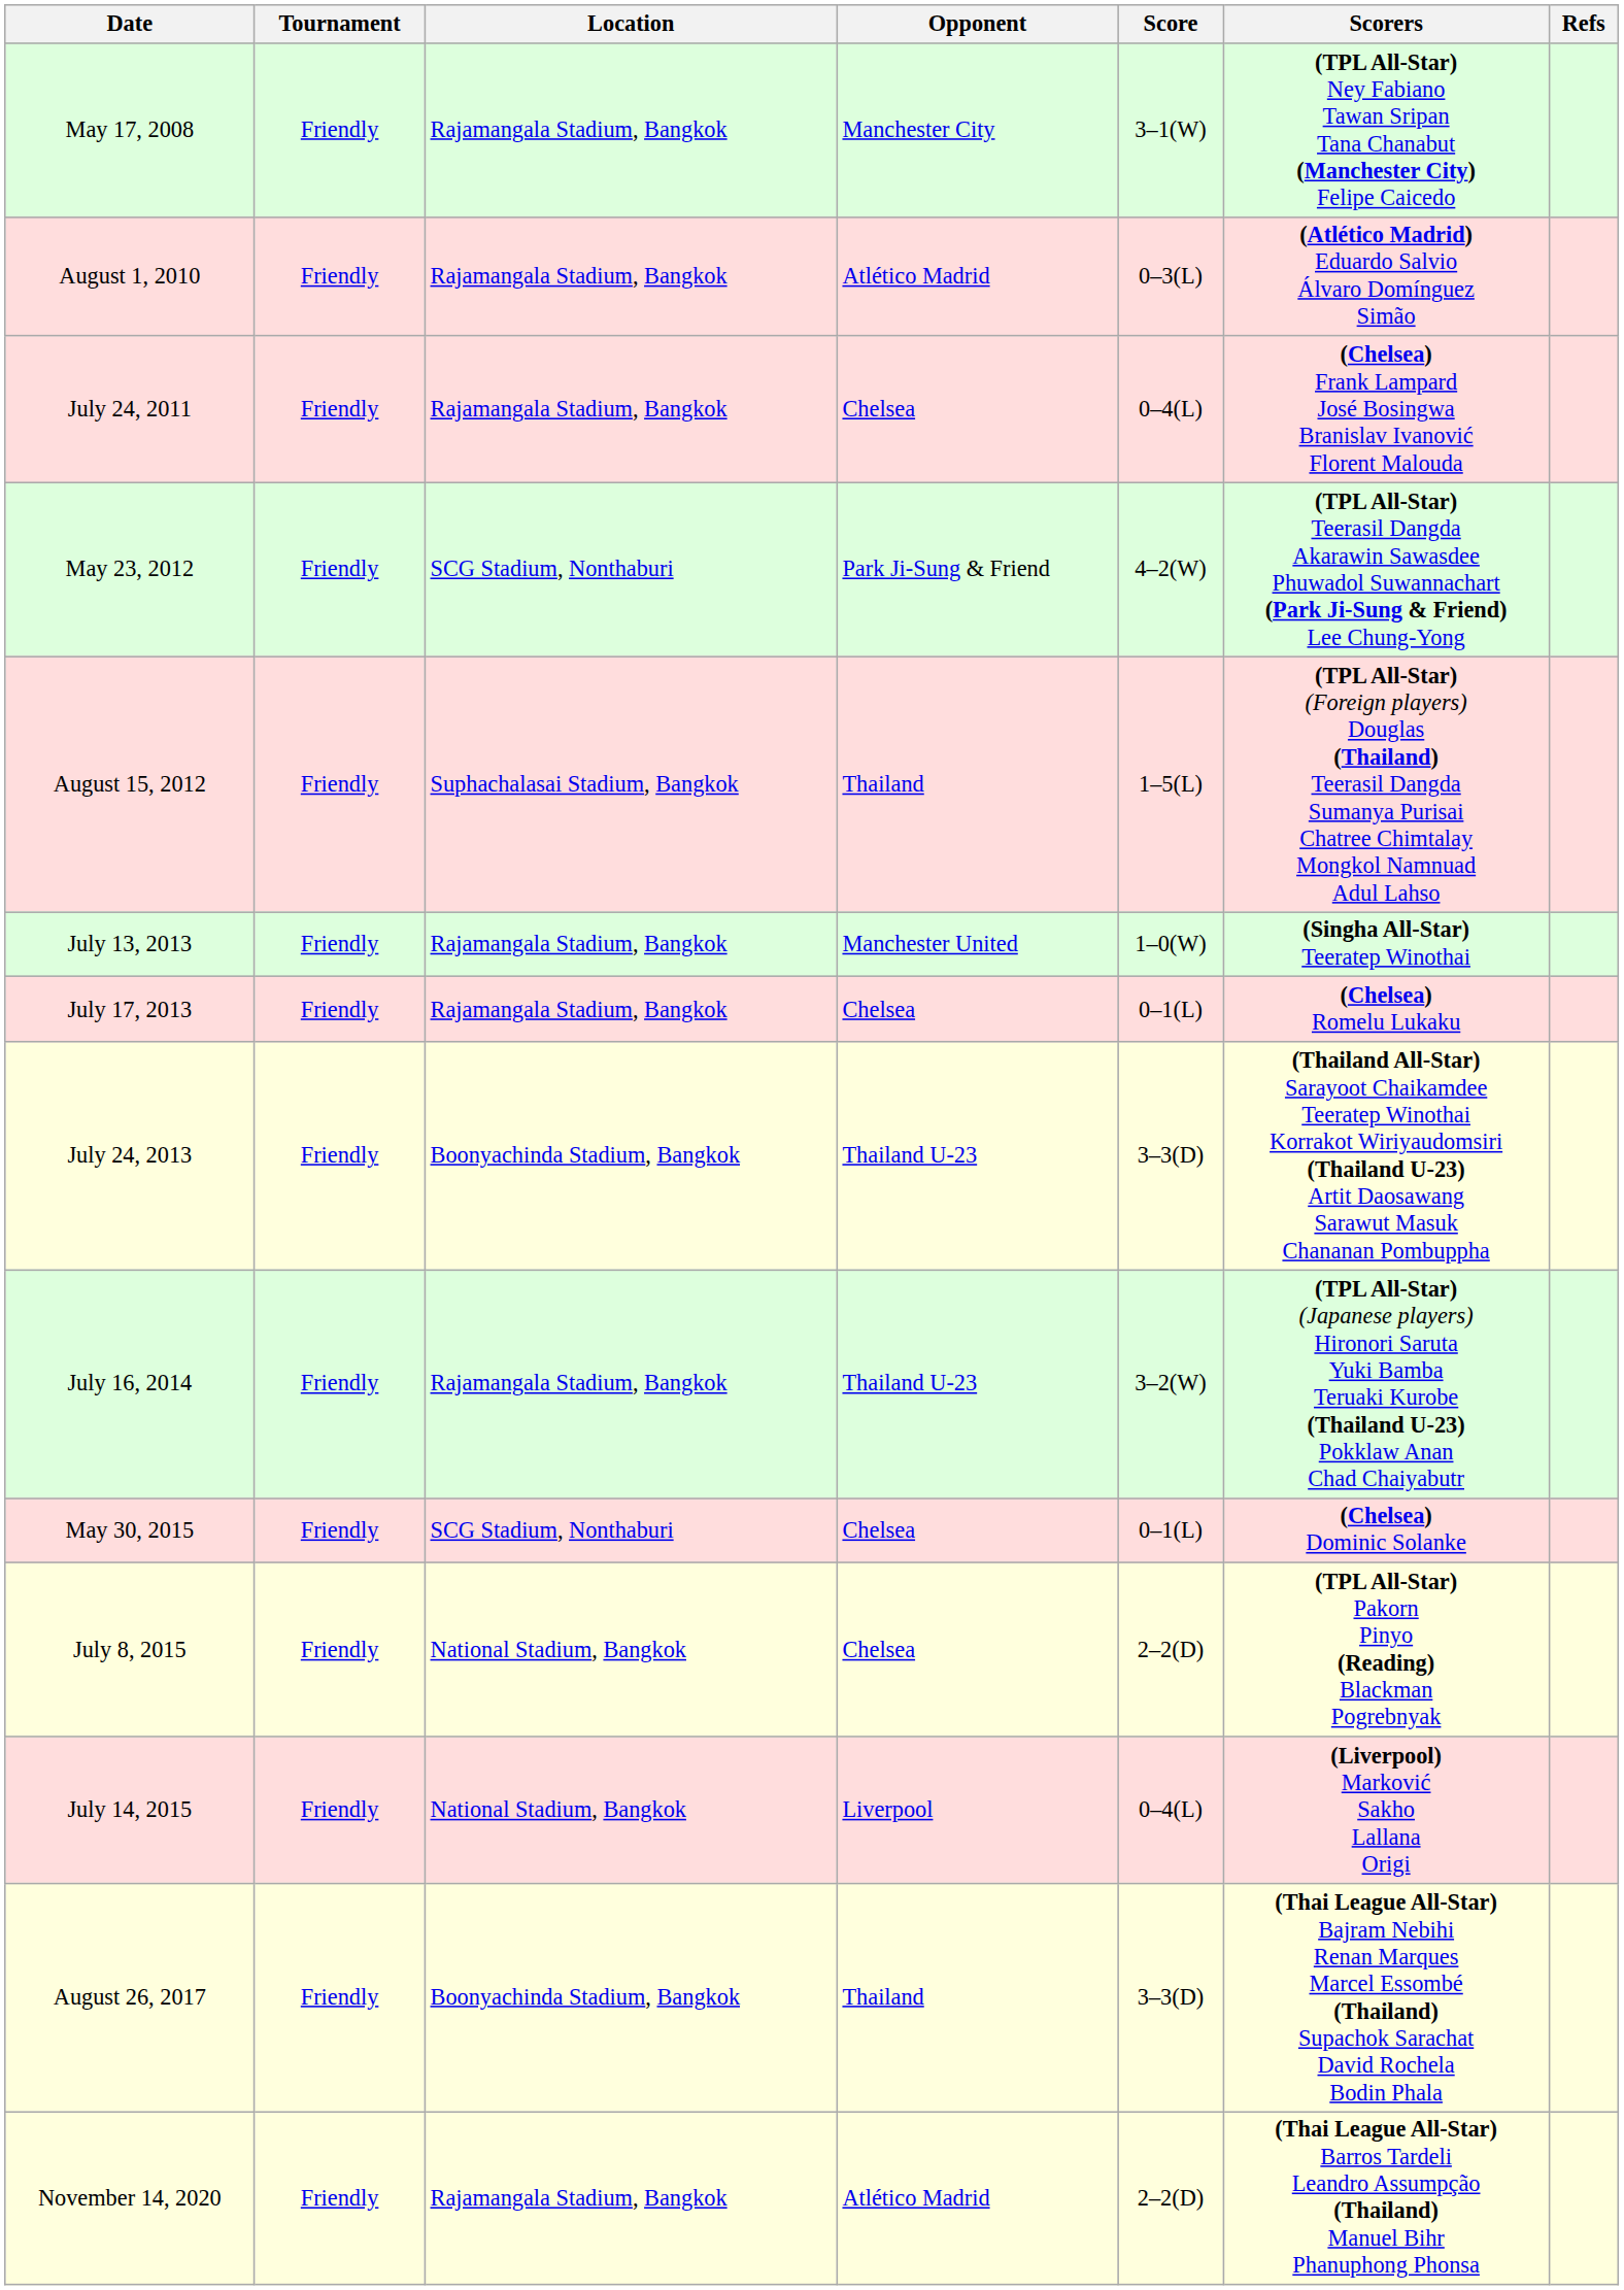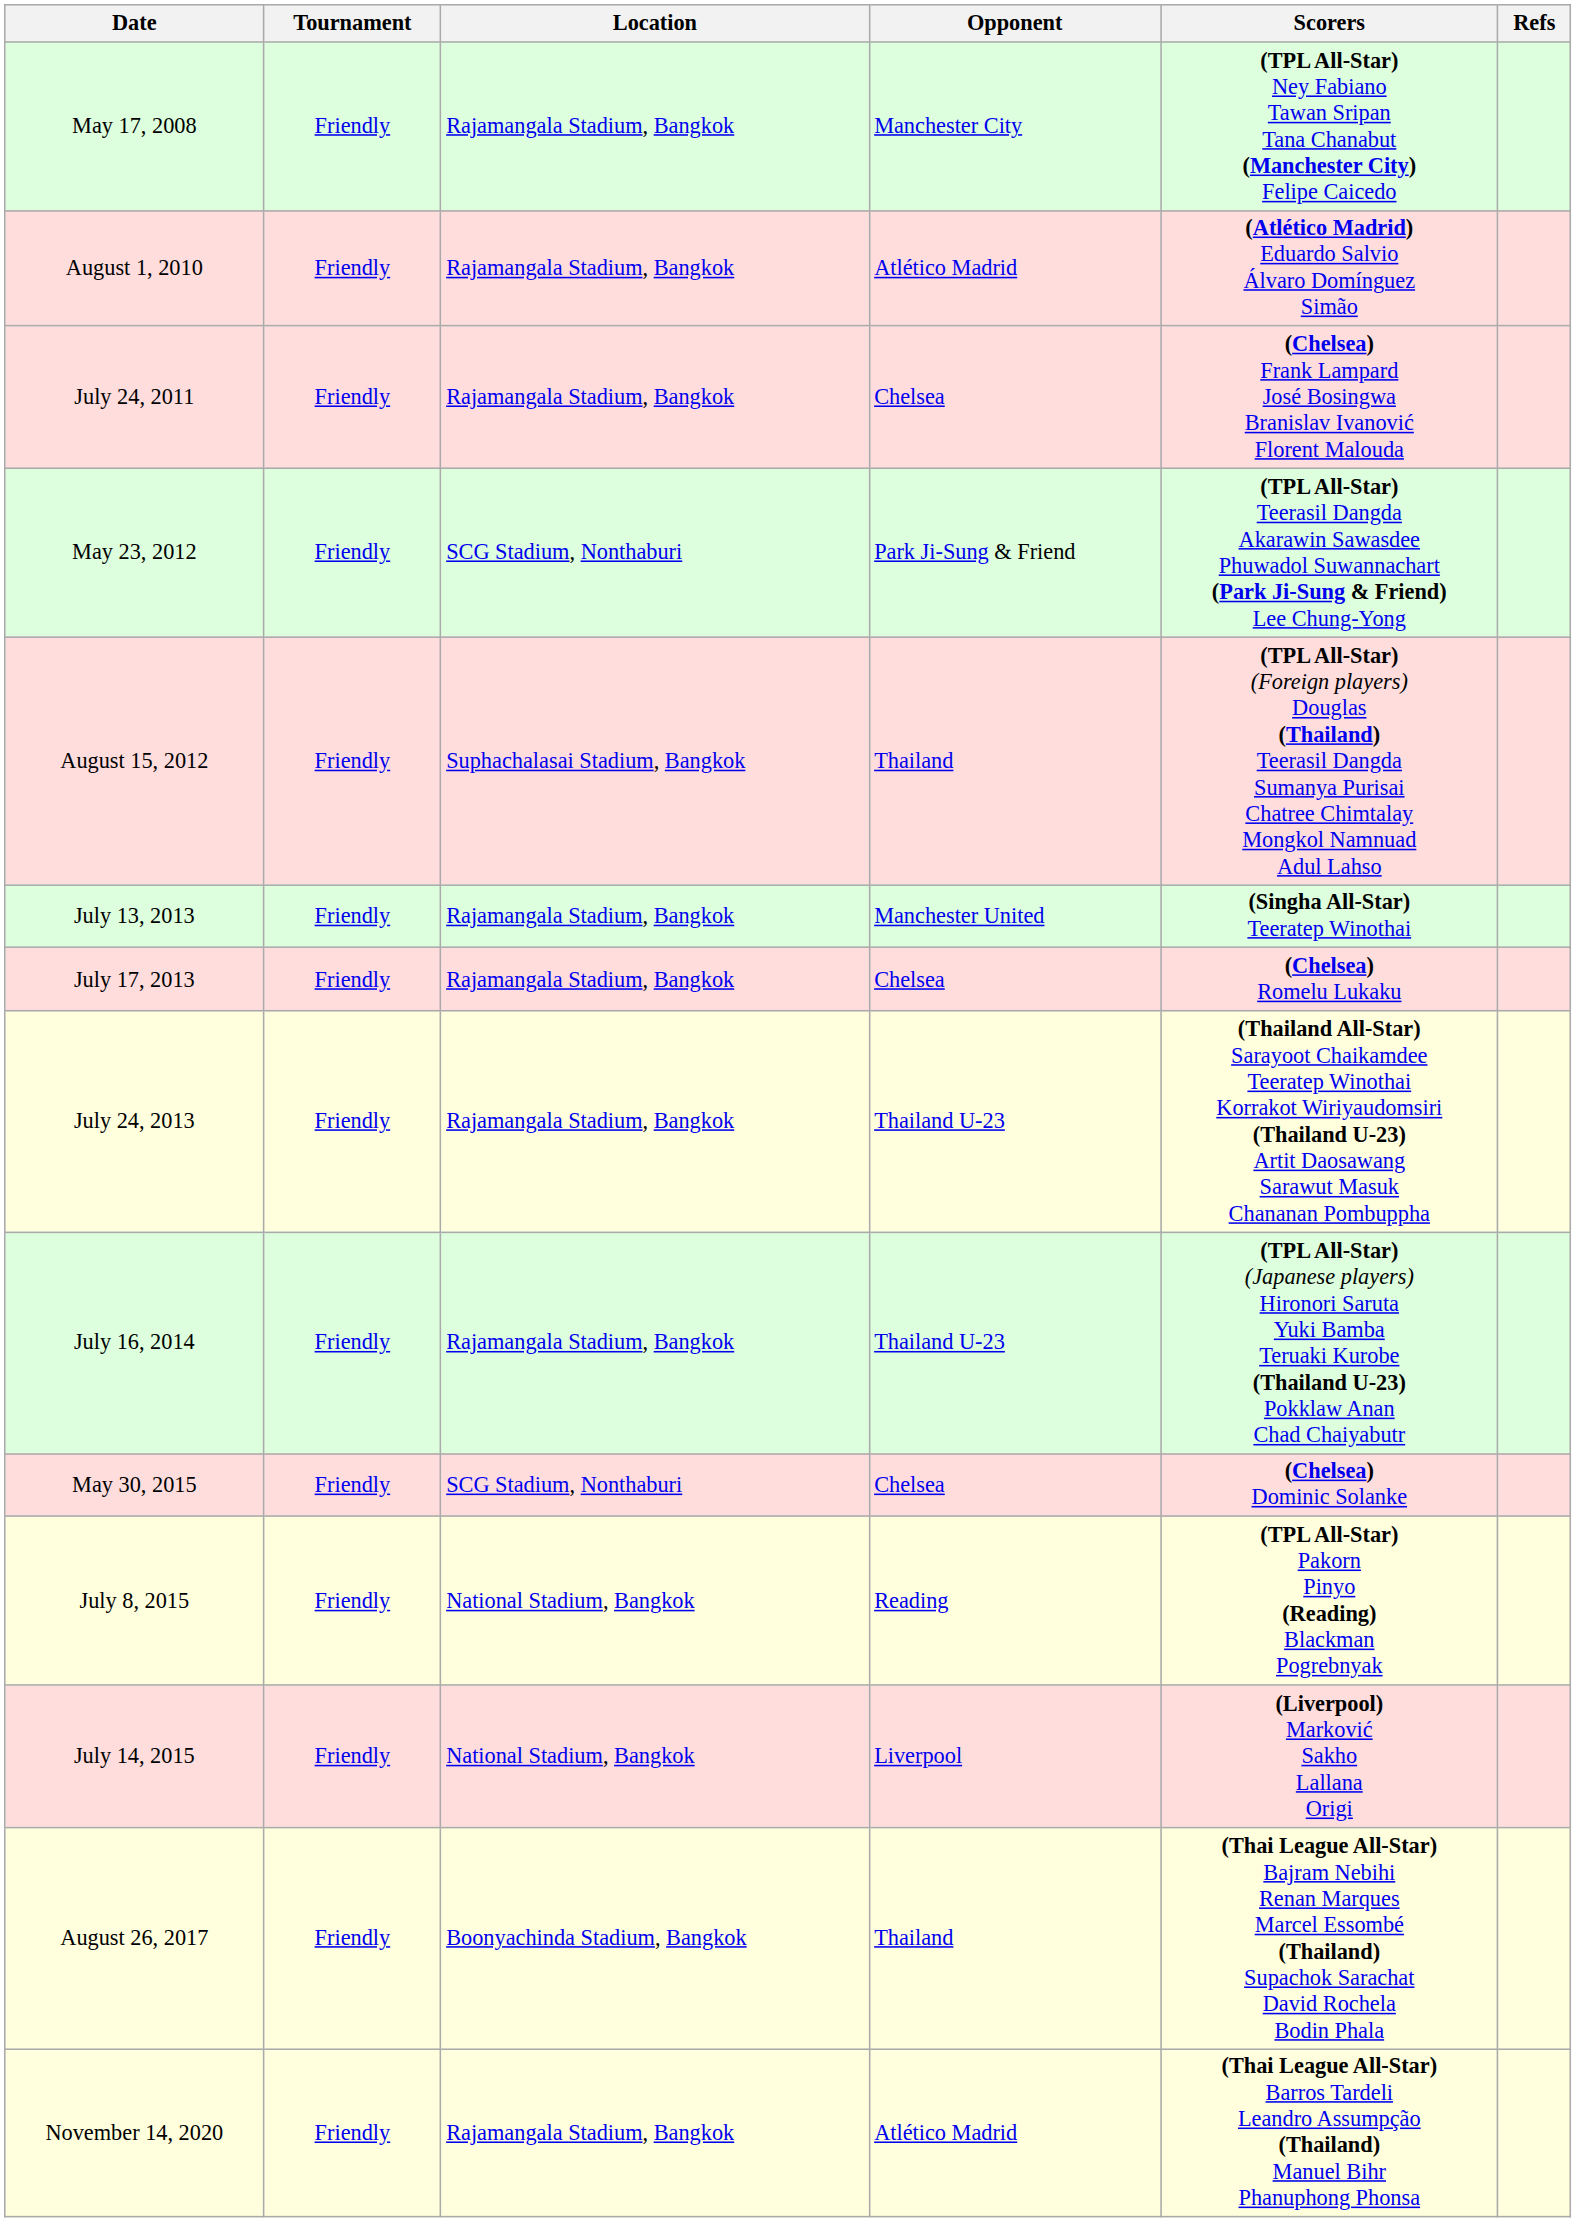 <table class="wikitable" width=80% style="font-size: 90%">
 <tr>
 <th>Date</th>
 <th>Tournament</th>
 <th>Location</th>
 <th>Opponent</th>
-<th>Score</th>
 <th>Scorers</th>
 <th>Refs</th>
 </tr>
 <tr style="background:#dfd;">
 <td style="text-align:center;">May 17, 2008</td>
 <td style="text-align:center;"><a href='#'>Friendly</a></td>
 <td><a href='#'>Rajamangala Stadium</a>, <a href='#'>Bangkok</a></td>
 <td> <a href='#'>Manchester City</a></td>
-<td style="text-align:center;">3–1(W)</td>
 <td style="text-align:center;"><strong>(TPL All-Star)</strong> <br><a href='#'>Ney Fabiano</a>  <br> <a href='#'>Tawan Sripan</a>  <br> <a href='#'>Tana Chanabut</a>  <br> <strong>(<a href='#'>Manchester City</a>)</strong> <br> <a href='#'>Felipe Caicedo</a> </td>
 <td></td>
 </tr>
 <tr style="background:#fdd;">
 <td style="text-align:center;">August 1, 2010</td>
 <td style="text-align:center;"><a href='#'>Friendly</a></td>
 <td><a href='#'>Rajamangala Stadium</a>, <a href='#'>Bangkok</a></td>
 <td> <a href='#'>Atlético Madrid</a></td>
-<td style="text-align:center;">0–3(L)</td>
 <td style="text-align:center;"><strong>(<a href='#'>Atlético Madrid</a>)</strong> <br><a href='#'>Eduardo Salvio</a>  <br> <a href='#'>Álvaro Domínguez</a>  <br> <a href='#'>Simão</a> </td>
 <td></td>
 </tr>
 <tr style="background:#fdd;">
 <td style="text-align:center;">July 24, 2011</td>
 <td style="text-align:center;"><a href='#'>Friendly</a></td>
 <td><a href='#'>Rajamangala Stadium</a>, <a href='#'>Bangkok</a></td>
 <td> <a href='#'>Chelsea</a></td>
-<td style="text-align:center;">0–4(L)</td>
 <td style="text-align:center;"><strong>(<a href='#'>Chelsea</a>)</strong> <br> <a href='#'>Frank Lampard</a>  <br> <a href='#'>José Bosingwa</a>  <br> <a href='#'>Branislav Ivanović</a>  <br> <a href='#'>Florent Malouda</a> </td>
 <td></td>
 </tr>
 <tr style="background:#dfd;">
 <td style="text-align:center;">May 23, 2012</td>
 <td style="text-align:center;"><a href='#'>Friendly</a></td>
 <td><a href='#'>SCG Stadium</a>, <a href='#'>Nonthaburi</a></td>
 <td> <a href='#'>Park Ji-Sung</a> & Friend</td>
-<td style="text-align:center;">4–2(W)</td>
 <td style="text-align:center;"><strong>(TPL All-Star)</strong> <br><a href='#'>Teerasil Dangda</a>  <br> <a href='#'>Akarawin Sawasdee</a>  <br> <a href='#'>Phuwadol Suwannachart</a>  <br> <strong>(<a href='#'>Park Ji-Sung</a> & Friend)</strong> <br> <a href='#'>Lee Chung-Yong</a> </td>
 <td></td>
 </tr>
 <tr style="background:#fdd;">
 <td style="text-align:center;">August 15, 2012</td>
 <td style="text-align:center;"><a href='#'>Friendly</a></td>
 <td><a href='#'>Suphachalasai Stadium</a>, <a href='#'>Bangkok</a></td>
 <td> <a href='#'>Thailand</a></td>
-<td style="text-align:center;">1–5(L)</td>
 <td style="text-align:center;"><strong>(TPL All-Star)</strong><br><em>(Foreign players)</em><br> <a href='#'>Douglas</a>  <br> <strong>(<a href='#'>Thailand</a>)</strong> <br> <a href='#'>Teerasil Dangda</a>  <br> <a href='#'>Sumanya Purisai</a>  <br> <a href='#'>Chatree Chimtalay</a>  <br> <a href='#'>Mongkol Namnuad</a>  <br> <a href='#'>Adul Lahso</a> </td>
 <td></td>
 </tr>
 <tr style="background:#dfd;">
 <td style="text-align:center;">July 13, 2013</td>
 <td style="text-align:center;"><a href='#'>Friendly</a></td>
 <td><a href='#'>Rajamangala Stadium</a>, <a href='#'>Bangkok</a></td>
 <td> <a href='#'>Manchester United</a></td>
-<td style="text-align:center;">1–0(W)</td>
 <td style="text-align:center;"><strong>(Singha All-Star)</strong> <br><a href='#'>Teeratep Winothai</a> </td>
 <td></td>
 </tr>
 <tr style="background:#fdd;">
 <td style="text-align:center;">July 17, 2013</td>
 <td style="text-align:center;"><a href='#'>Friendly</a></td>
 <td><a href='#'>Rajamangala Stadium</a>, <a href='#'>Bangkok</a></td>
 <td> <a href='#'>Chelsea</a></td>
-<td style="text-align:center;">0–1(L)</td>
 <td style="text-align:center;"><strong>(<a href='#'>Chelsea</a>)</strong> <br><a href='#'>Romelu Lukaku</a> </td>
 <td></td>
 </tr>
 <tr style="background:#ffd;">
 <td style="text-align:center;">July 24, 2013</td>
 <td style="text-align:center;"><a href='#'>Friendly</a></td>
-<td><a href='#'>Boonyachinda Stadium</a>, <a href='#'>Bangkok</a></td>
+<td><a href='#'>Rajamangala Stadium</a>, <a href='#'>Bangkok</a></td>
 <td> <a href='#'>Thailand U-23</a></td>
-<td style="text-align:center;">3–3(D)</td>
 <td style="text-align:center;"><strong>(Thailand All-Star)</strong><br> <a href='#'>Sarayoot Chaikamdee</a>  <br> <a href='#'>Teeratep Winothai</a>  <br> <a href='#'>Korrakot Wiriyaudomsiri</a>  <br> <strong>(Thailand U-23)</strong><br> <a href='#'>Artit Daosawang</a>  <br> <a href='#'>Sarawut Masuk</a>  <br> <a href='#'>Chananan Pombuppha</a> </td>
 <td></td>
 </tr>
 <tr style="background:#dfd;">
 <td style="text-align:center;">July 16, 2014</td>
 <td style="text-align:center;"><a href='#'>Friendly</a></td>
 <td><a href='#'>Rajamangala Stadium</a>, <a href='#'>Bangkok</a></td>
 <td> <a href='#'>Thailand U-23</a></td>
-<td style="text-align:center;">3–2(W)</td>
 <td style="text-align:center;"><strong>(TPL All-Star)</strong><br><em>(Japanese players)</em><br> <a href='#'>Hironori Saruta</a>  <br> <a href='#'>Yuki Bamba</a>  <br> <a href='#'>Teruaki Kurobe</a>  <br><strong>(Thailand U-23)</strong><br> <a href='#'>Pokklaw Anan</a>  <br> <a href='#'>Chad Chaiyabutr</a> </td>
 <td></td>
 </tr>
 <tr style="background:#fdd;">
 <td style="text-align:center;">May 30, 2015</td>
 <td style="text-align:center;"><a href='#'>Friendly</a></td>
 <td><a href='#'>SCG Stadium</a>, <a href='#'>Nonthaburi</a></td>
 <td> <a href='#'>Chelsea</a></td>
-<td style="text-align:center;">0–1(L)</td>
 <td style="text-align:center;"><strong>(<a href='#'>Chelsea</a>)</strong> <br><a href='#'>Dominic Solanke</a> </td>
 <td></td>
 </tr>
 <tr style="background:#ffd;">
 <td style="text-align:center;">July 8, 2015</td>
 <td style="text-align:center;"><a href='#'>Friendly</a></td>
 <td><a href='#'>National Stadium</a>, <a href='#'>Bangkok</a></td>
-<td> <a href='#'>Chelsea</a></td>
-<td style="text-align:center;">2–2(D)</td>
+<td> <a href='#'>Reading</a></td>
 <td style="text-align:center;"><strong>(TPL All-Star)</strong><br><a href='#'>Pakorn</a> <br><a href='#'>Pinyo</a>  <br><strong>(Reading)</strong><br> <a href='#'>Blackman</a> <br><a href='#'>Pogrebnyak</a> </td>
 <td></td>
 </tr>
 <tr style="background:#fdd;">
 <td style="text-align:center;">July 14, 2015</td>
 <td style="text-align:center;"><a href='#'>Friendly</a></td>
 <td><a href='#'>National Stadium</a>, <a href='#'>Bangkok</a></td>
 <td> <a href='#'>Liverpool</a></td>
-<td style="text-align:center;">0–4(L)</td>
 <td style="text-align:center;"><strong>(Liverpool)</strong><br> <a href='#'>Marković</a> <br><a href='#'>Sakho</a> <br><a href='#'>Lallana</a> <br><a href='#'>Origi</a> </td>
 <td></td>
 </tr>
 <tr style="background:#ffd;">
 <td style="text-align:center;">August 26, 2017</td>
 <td style="text-align:center;"><a href='#'>Friendly</a></td>
 <td><a href='#'>Boonyachinda Stadium</a>, <a href='#'>Bangkok</a></td>
 <td> <a href='#'>Thailand</a></td>
-<td style="text-align:center;">3–3(D)</td>
 <td style="text-align:center;"><strong>(Thai League All-Star)</strong> <br> <a href='#'>Bajram Nebihi</a>  <br><a href='#'>Renan Marques</a>  <br><a href='#'>Marcel Essombé</a>  <br> <strong>(Thailand)</strong><br> <a href='#'>Supachok Sarachat</a>  <br> <a href='#'>David Rochela</a>  <br><a href='#'>Bodin Phala</a> </td>
 <td></td>
 </tr>
 <tr style="background:#ffd;">
 <td style="text-align:center;">November 14, 2020</td>
 <td style="text-align:center;"><a href='#'>Friendly</a></td>
 <td><a href='#'>Rajamangala Stadium</a>, <a href='#'>Bangkok</a></td>
 <td> <a href='#'>Atlético Madrid</a></td>
-<td style="text-align:center;">2–2(D)</td>
 <td style="text-align:center;"><strong>(Thai League All-Star)</strong> <br> <a href='#'>Barros Tardeli</a>  <br><a href='#'>Leandro Assumpção</a>  <br> <strong>(Thailand)</strong><br> <a href='#'>Manuel Bihr</a>  <br> <a href='#'>Phanuphong Phonsa</a> </td>
 <td></td>
 </tr>
 </table>
